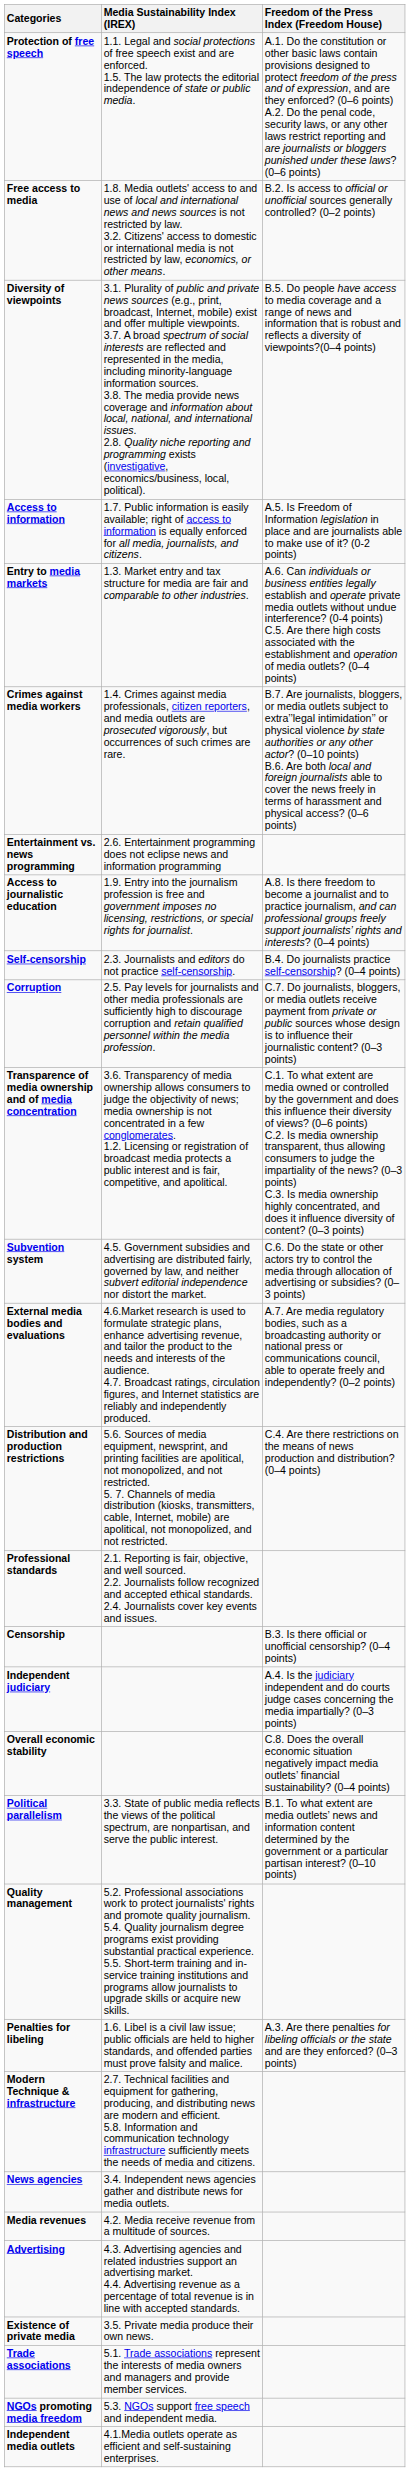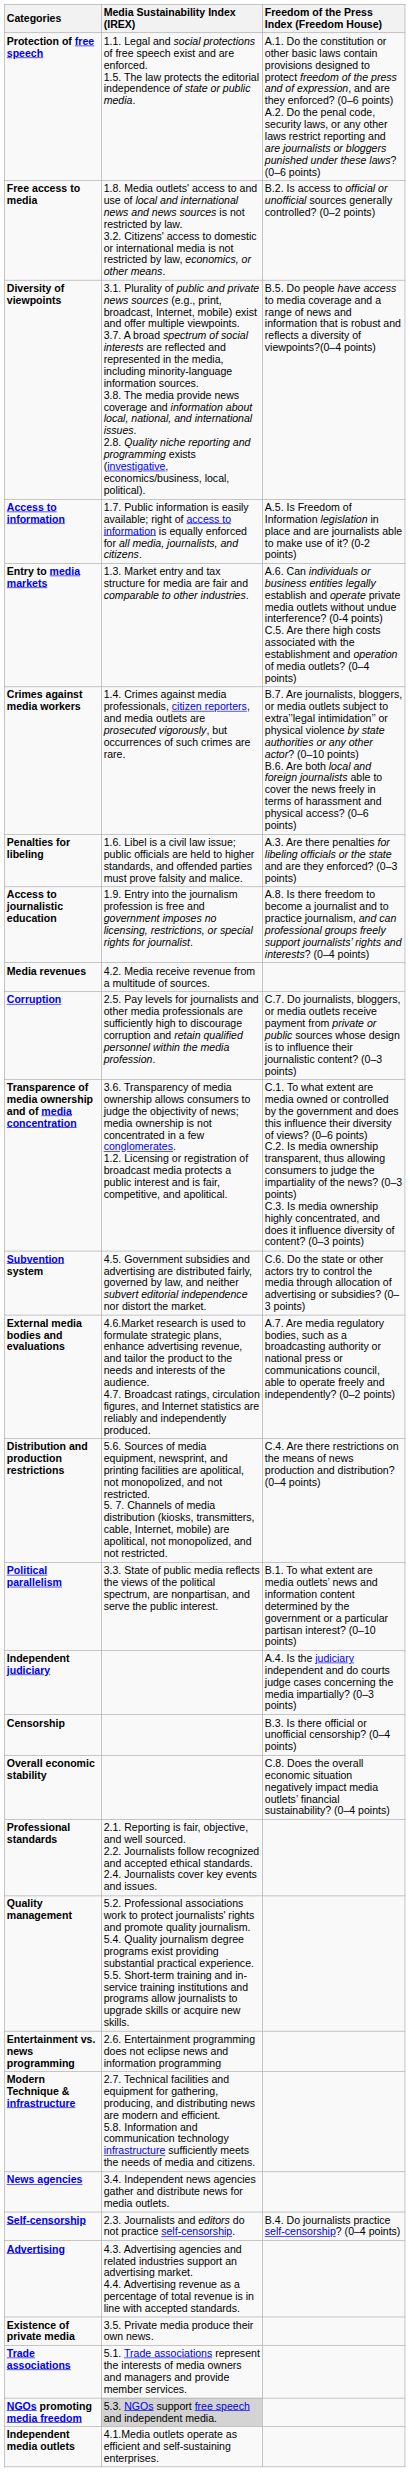 <table class="wikitable">
 <tr>
 <th style="text-align:left"><strong>Categories</strong></th>
 <th style="text-align:left"><strong>Media Sustainability Index (IREX)</strong></th>
 <th style="text-align:left"><strong>Freedom of the Press Index (Freedom House)</strong></th>
 </tr>
 <tr style="vertical-align:top">
 <td><strong>Protection of <a href='#'>free speech</a></strong></td>
 <td>1.1. Legal and <em>social protections</em> of free speech exist and are enforced. <br> 1.5. The law protects the editorial independence <em>of state or public media</em>.</td>
 <td>A.1. Do the constitution or other basic laws contain provisions designed to protect <em>freedom of the press and of expression</em>, and are they enforced? (0–6 points) <br> A.2. Do the penal code, security laws, or any other laws restrict reporting and <em>are journalists or bloggers punished under these laws</em>? (0–6 points)</td>
 </tr>
 <tr style="vertical-align:top">
 <td><strong>Free access to media</strong></td>
 <td>1.8. Media outlets' access to and use of <em>local and international news and news sources</em> is not restricted by law. <br> 3.2. Citizens' access to domestic or international media is not restricted by law, <em>economics, or other means</em>.</td>
 <td>B.2. Is access to <em>official or unofficial</em> sources generally controlled? (0–2 points)</td>
 </tr>
 <tr style="vertical-align:top">
 <td><strong>Diversity of viewpoints</strong></td>
 <td>3.1. Plurality of <em>public and private news sources</em> (e.g., print, broadcast, Internet, mobile) exist and offer multiple viewpoints. <br> 3.7. A broad <em>spectrum of social interests</em> are reflected and represented in the media, including minority-language information sources. <br> 3.8. The media provide news coverage and <em>information about local, national, and international issues</em>. <br> 2.8. <em>Quality niche reporting and programming</em> exists (<a href='#'>investigative</a>, economics/business, local, political).</td>
 <td>B.5. Do people <em>have access</em> to media coverage and a range of news and information that is robust and reflects a diversity of viewpoints?(0–4 points)</td>
 </tr>
 <tr style="vertical-align:top">
 <td><strong><a href='#'>Access to information</a></strong></td>
 <td>1.7. Public information is easily available; right of <a href='#'>access to information</a> is equally enforced for <em>all media, journalists, and citizens</em>.</td>
 <td>A.5. Is Freedom of Information <em>legislation</em> in place and are journalists able to make use of it? (0-2 points)</td>
 </tr>
 <tr style="vertical-align:top">
 <td><strong>Entry to <a href='#'>media markets</a></strong></td>
 <td>1.3. Market entry and tax structure for media are fair and <em>comparable to other industries</em>.</td>
 <td>A.6. Can <em>individuals or business entities legally</em> establish and <em>operate</em> private media outlets without undue interference? (0-4 points) <br> C.5. Are there high costs associated with the establishment and <em>operation</em> of media outlets? (0–4 points)</td>
 </tr>
 <tr style="vertical-align:top">
 <td><strong>Crimes against media workers</strong></td>
 <td>1.4. Crimes against media professionals, <a href='#'>citizen reporters</a>, and media outlets are <em>prosecuted vigorously</em>, but occurrences of such crimes are rare.</td>
 <td>B.7. Are journalists, bloggers, or media outlets subject to extra’’legal intimidation’’ or physical violence <em>by state authorities or any other actor</em>? (0–10 points) <br> B.6. Are both <em>local and foreign journalists</em> able to cover the news freely in terms of harassment and physical access? (0–6 points)</td>
 </tr>
 <tr style="vertical-align:top">
-<td><strong>Entertainment vs. news programming</strong></td>
-<td>2.6. Entertainment programming does not eclipse news and information programming</td>
-<td></td>
+<td><strong>Penalties for libeling</strong></td>
+<td>1.6. Libel is a civil law issue; public officials are held to higher standards, and offended parties must prove falsity and malice.</td>
+<td>A.3. Are there penalties <em>for libeling officials or the state</em> and are they enforced? (0–3 points)</td>
 </tr>
 <tr style="vertical-align:top">
 <td><strong>Access to journalistic education</strong></td>
 <td>1.9. Entry into the journalism profession is free and <em>government imposes no licensing, restrictions, or special rights for journalist</em>.</td>
 <td>A.8. Is there freedom to become a journalist and to practice journalism, <em>and can professional groups freely support journalists’ rights and interests</em>? (0–4 points)</td>
 </tr>
 <tr style="vertical-align:top">
-<td><strong><a href='#'>Self-censorship</a></strong></td>
-<td>2.3. Journalists and <em>editors</em> do not practice <a href='#'>self-censorship</a>.</td>
-<td>B.4. Do journalists practice <a href='#'>self-censorship</a>? (0–4 points)</td>
+<td><strong>Media revenues</strong></td>
+<td>4.2. Media receive revenue from a multitude of sources.</td>
+<td></td>
 </tr>
 <tr style="vertical-align:top">
 <td><strong><a href='#'>Corruption</a></strong></td>
 <td>2.5. Pay levels for journalists and other media professionals are sufficiently high to discourage corruption and <em>retain qualified personnel within the media profession</em>.</td>
 <td>C.7. Do journalists, bloggers, or media outlets receive payment from <em>private or public</em> sources whose design is to influence their journalistic content? (0–3 points)</td>
 </tr>
 <tr style="vertical-align:top">
 <td><strong>Transparence of media ownership and of <a href='#'>media concentration</a></strong></td>
 <td>3.6. Transparency of media ownership allows consumers to judge the objectivity of news; media ownership is not concentrated in a few <a href='#'>conglomerates</a>. <br> 1.2. Licensing or registration of broadcast media protects a public interest and is fair, competitive, and apolitical.</td>
 <td>C.1. To what extent are media owned or controlled by the government and does this influence their diversity of views? (0–6 points)<br> C.2. Is media ownership transparent, thus allowing consumers to judge the impartiality of the news? (0–3 points)<br> C.3. Is media ownership highly concentrated, and does it influence diversity of content? (0–3 points)</td>
 </tr>
 <tr style="vertical-align:top">
 <td><strong><a href='#'>Subvention</a> system</strong></td>
 <td>4.5. Government subsidies and advertising are distributed fairly, governed by law, and neither <em>subvert editorial independence</em> nor distort the market.</td>
 <td>C.6. Do the state or other actors try to control the media through allocation of advertising or subsidies? (0–3 points)</td>
 </tr>
 <tr style="vertical-align:top">
 <td><strong>External media bodies and evaluations</strong></td>
 <td>4.6.Market research is used to formulate strategic plans, enhance advertising revenue, and tailor the product to the needs and interests of the audience. <br> 4.7. Broadcast ratings, circulation figures, and Internet statistics are reliably and independently produced.</td>
 <td>A.7. Are media regulatory bodies, such as a broadcasting authority or national press or communications council, able to operate freely and independently? (0–2 points)</td>
 </tr>
 <tr style="vertical-align:top">
 <td><strong>Distribution and production restrictions</strong></td>
 <td>5.6. Sources of media equipment, newsprint, and printing facilities are apolitical, not monopolized, and not restricted. <br> 5. 7. Channels of media distribution (kiosks, transmitters, cable, Internet, mobile) are apolitical, not monopolized, and not restricted.</td>
 <td>C.4. Are there restrictions on the means of news production and distribution? (0–4 points)</td>
 </tr>
 <tr style="vertical-align:top">
-<td><strong>Professional standards</strong></td>
-<td>2.1. Reporting is fair, objective, and well sourced. <br> 2.2. Journalists follow recognized and accepted ethical standards. <br> 2.4. Journalists cover key events and issues.</td>
+<td><strong><a href='#'>Political parallelism</a></strong></td>
+<td>3.3. State of public media reflects the views of the political spectrum, are nonpartisan, and serve the public interest.</td>
+<td>B.1. To what extent are media outlets’ news and information content determined by the government or a particular partisan interest? (0–10 points)</td>
+</tr>
+<tr style="vertical-align:top">
+<td><strong>Independent <a href='#'>judiciary</a></strong></td>
 <td></td>
+<td>A.4. Is the <a href='#'>judiciary</a> independent and do courts judge cases concerning the media impartially? (0–3 points)</td>
 </tr>
 <tr style="vertical-align:top">
 <td><strong>Censorship</strong></td>
 <td></td>
 <td>B.3. Is there official or unofficial censorship? (0–4 points)</td>
 </tr>
 <tr style="vertical-align:top">
-<td><strong>Independent <a href='#'>judiciary</a></strong></td>
-<td></td>
-<td>A.4. Is the <a href='#'>judiciary</a> independent and do courts judge cases concerning the media impartially? (0–3 points)</td>
-</tr>
-<tr style="vertical-align:top">
 <td><strong>Overall economic stability</strong></td>
 <td></td>
 <td>C.8. Does the overall economic situation negatively impact media outlets’ financial sustainability? (0–4 points)</td>
 </tr>
 <tr style="vertical-align:top">
-<td><strong><a href='#'>Political parallelism</a></strong></td>
-<td>3.3. State of public media reflects the views of the political spectrum, are nonpartisan, and serve the public interest.</td>
-<td>B.1. To what extent are media outlets’ news and information content determined by the government or a particular partisan interest? (0–10 points)</td>
+<td><strong>Professional standards</strong></td>
+<td>2.1. Reporting is fair, objective, and well sourced. <br> 2.2. Journalists follow recognized and accepted ethical standards. <br> 2.4. Journalists cover key events and issues.</td>
+<td></td>
 </tr>
 <tr style="vertical-align:top">
 <td><strong>Quality management</strong></td>
 <td>5.2. Professional associations work to protect journalists' rights and promote quality journalism. <br> 5.4. Quality journalism degree programs exist providing substantial practical experience. <br> 5.5. Short-term training and in-service training institutions and programs allow journalists to upgrade skills or acquire new skills.</td>
 <td></td>
 </tr>
 <tr style="vertical-align:top">
-<td><strong>Penalties for libeling</strong></td>
-<td>1.6. Libel is a civil law issue; public officials are held to higher standards, and offended parties must prove falsity and malice.</td>
-<td>A.3. Are there penalties <em>for libeling officials or the state</em> and are they enforced? (0–3 points)</td>
+<td><strong>Entertainment vs. news programming</strong></td>
+<td>2.6. Entertainment programming does not eclipse news and information programming</td>
+<td></td>
 </tr>
 <tr style="vertical-align:top">
 <td><strong>Modern Technique & <a href='#'>infrastructure</a></strong></td>
 <td>2.7. Technical facilities and equipment for gathering, producing, and distributing news are modern and efficient. <br> 5.8. Information and communication technology <a href='#'>infrastructure</a> sufficiently meets the needs of media and citizens.</td>
 <td></td>
 </tr>
 <tr style="vertical-align:top">
 <td><strong><a href='#'>News agencies</a></strong></td>
 <td>3.4. Independent news agencies gather and distribute news for media outlets.</td>
 <td></td>
 </tr>
 <tr style="vertical-align:top">
-<td><strong>Media revenues</strong></td>
-<td>4.2. Media receive revenue from a multitude of sources.</td>
-<td></td>
+<td><strong><a href='#'>Self-censorship</a></strong></td>
+<td>2.3. Journalists and <em>editors</em> do not practice <a href='#'>self-censorship</a>.</td>
+<td>B.4. Do journalists practice <a href='#'>self-censorship</a>? (0–4 points)</td>
 </tr>
 <tr style="vertical-align:top">
 <td><strong><a href='#'>Advertising</a></strong></td>
 <td>4.3. Advertising agencies and related industries support an advertising market. <br> 4.4. Advertising revenue as a percentage of total revenue is in line with accepted standards.</td>
 <td></td>
 </tr>
 <tr style="vertical-align:top">
 <td><strong>Existence of private media</strong></td>
 <td>3.5. Private media produce their own news.</td>
 <td></td>
 </tr>
 <tr style="vertical-align:top">
 <td><strong><a href='#'>Trade associations</a></strong></td>
 <td>5.1. <a href='#'>Trade associations</a> represent the interests of media owners and managers and provide member services.</td>
 <td></td>
 </tr>
 <tr style="vertical-align:top">
 <td><strong><a href='#'>NGOs</a> promoting <a href='#'>media freedom</a></strong></td>
-<td>5.3. <a href='#'>NGOs</a> support <a href='#'>free speech</a> and independent media.</td>
+<td style="background: lightgrey;">5.3. <a href='#'>NGOs</a> support <a href='#'>free speech</a> and independent media.</td>
 <td></td>
 </tr>
 <tr style="vertical-align:top">
 <td><strong>Independent media outlets</strong></td>
 <td>4.1.Media outlets operate as efficient and self-sustaining enterprises.</td>
 <td></td>
 </tr>
 </table>
